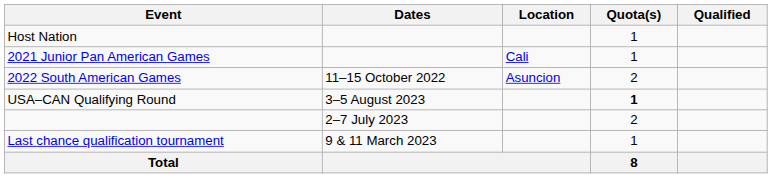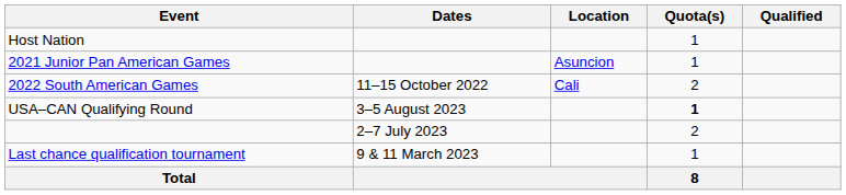 <table class="wikitable" width=920>
 <tr>
 <th>Event</th>
 <th>Dates</th>
 <th>Location</th>
 <th>Quota(s)</th>
 <th>Qualified</th>
 </tr>
 <tr>
 <td>Host Nation</td>
 <td></td>
 <td></td>
 <td align=center>1</td>
 <td></td>
 </tr>
 <tr>
 <td><a href='#'>2021 Junior Pan American Games</a></td>
 <td></td>
-<td> <a href='#'>Cali</a></td>
+<td> <a href='#'>Asuncion</a></td>
 <td align=center>1</td>
 <td></td>
 </tr>
 <tr>
 <td><a href='#'>2022 South American Games</a></td>
 <td>11–15 October 2022</td>
-<td> <a href='#'>Asuncion</a></td>
+<td> <a href='#'>Cali</a></td>
 <td align=center>2</td>
 <td><br></td>
 </tr>
 <tr>
 <td>USA–CAN Qualifying Round</td>
 <td>3–5 August 2023</td>
 <td></td>
 <td align=center><strong>1</strong></td>
 <td></td>
 </tr>
 <tr>
 <td></td>
 <td>2–7 July 2023</td>
 <td></td>
 <td align=center>2</td>
 <td {{nowrap><br></td>
 </tr>
 <tr>
 <td><a href='#'>Last chance qualification tournament</a></td>
 <td>9 & 11 March 2023</td>
 <td></td>
 <td align=center>1</td>
 <td></td>
 </tr>
 <tr>
 <th>Total</th>
 <th colspan="2"></th>
 <th>8</th>
 <th></th>
 </tr>
 </table>
